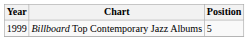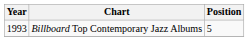 <table class="wikitable">
 <tr>
 <th>Year</th>
 <th>Chart</th>
 <th>Position</th>
 </tr>
 <tr>
-<td>1999</td>
+<td>1993</td>
 <td><em>Billboard</em> Top Contemporary Jazz Albums</td>
 <td>5</td>
 </tr>
 <tr>
 </tr>
 </table>
